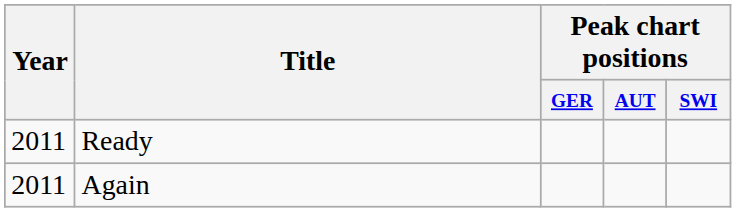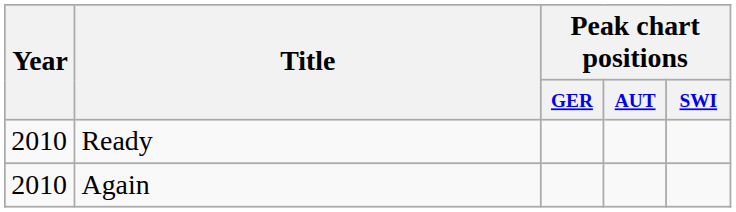 <table class="wikitable">
 <tr>
 <th rowspan="2" width="33">Year</th>
 <th rowspan="2" width="260">Title</th>
 <th colspan="3">Peak chart positions</th>
 </tr>
 <tr style="font-size:smaller;">
 <th width="30"><small><a href='#'>GER</a></small></th>
 <th width="30"><small><a href='#'>AUT</a></small></th>
 <th width="30"><small><a href='#'>SWI</a></small></th>
 </tr>
 <tr>
-<td align="left">2011</td>
+<td align="left">2010</td>
 <td>Ready</td>
 <td></td>
 <td></td>
 <td></td>
 </tr>
 <tr>
-<td align="left">2011</td>
+<td align="left">2010</td>
 <td>Again</td>
 <td></td>
 <td></td>
 <td></td>
 </tr>
 </table>
